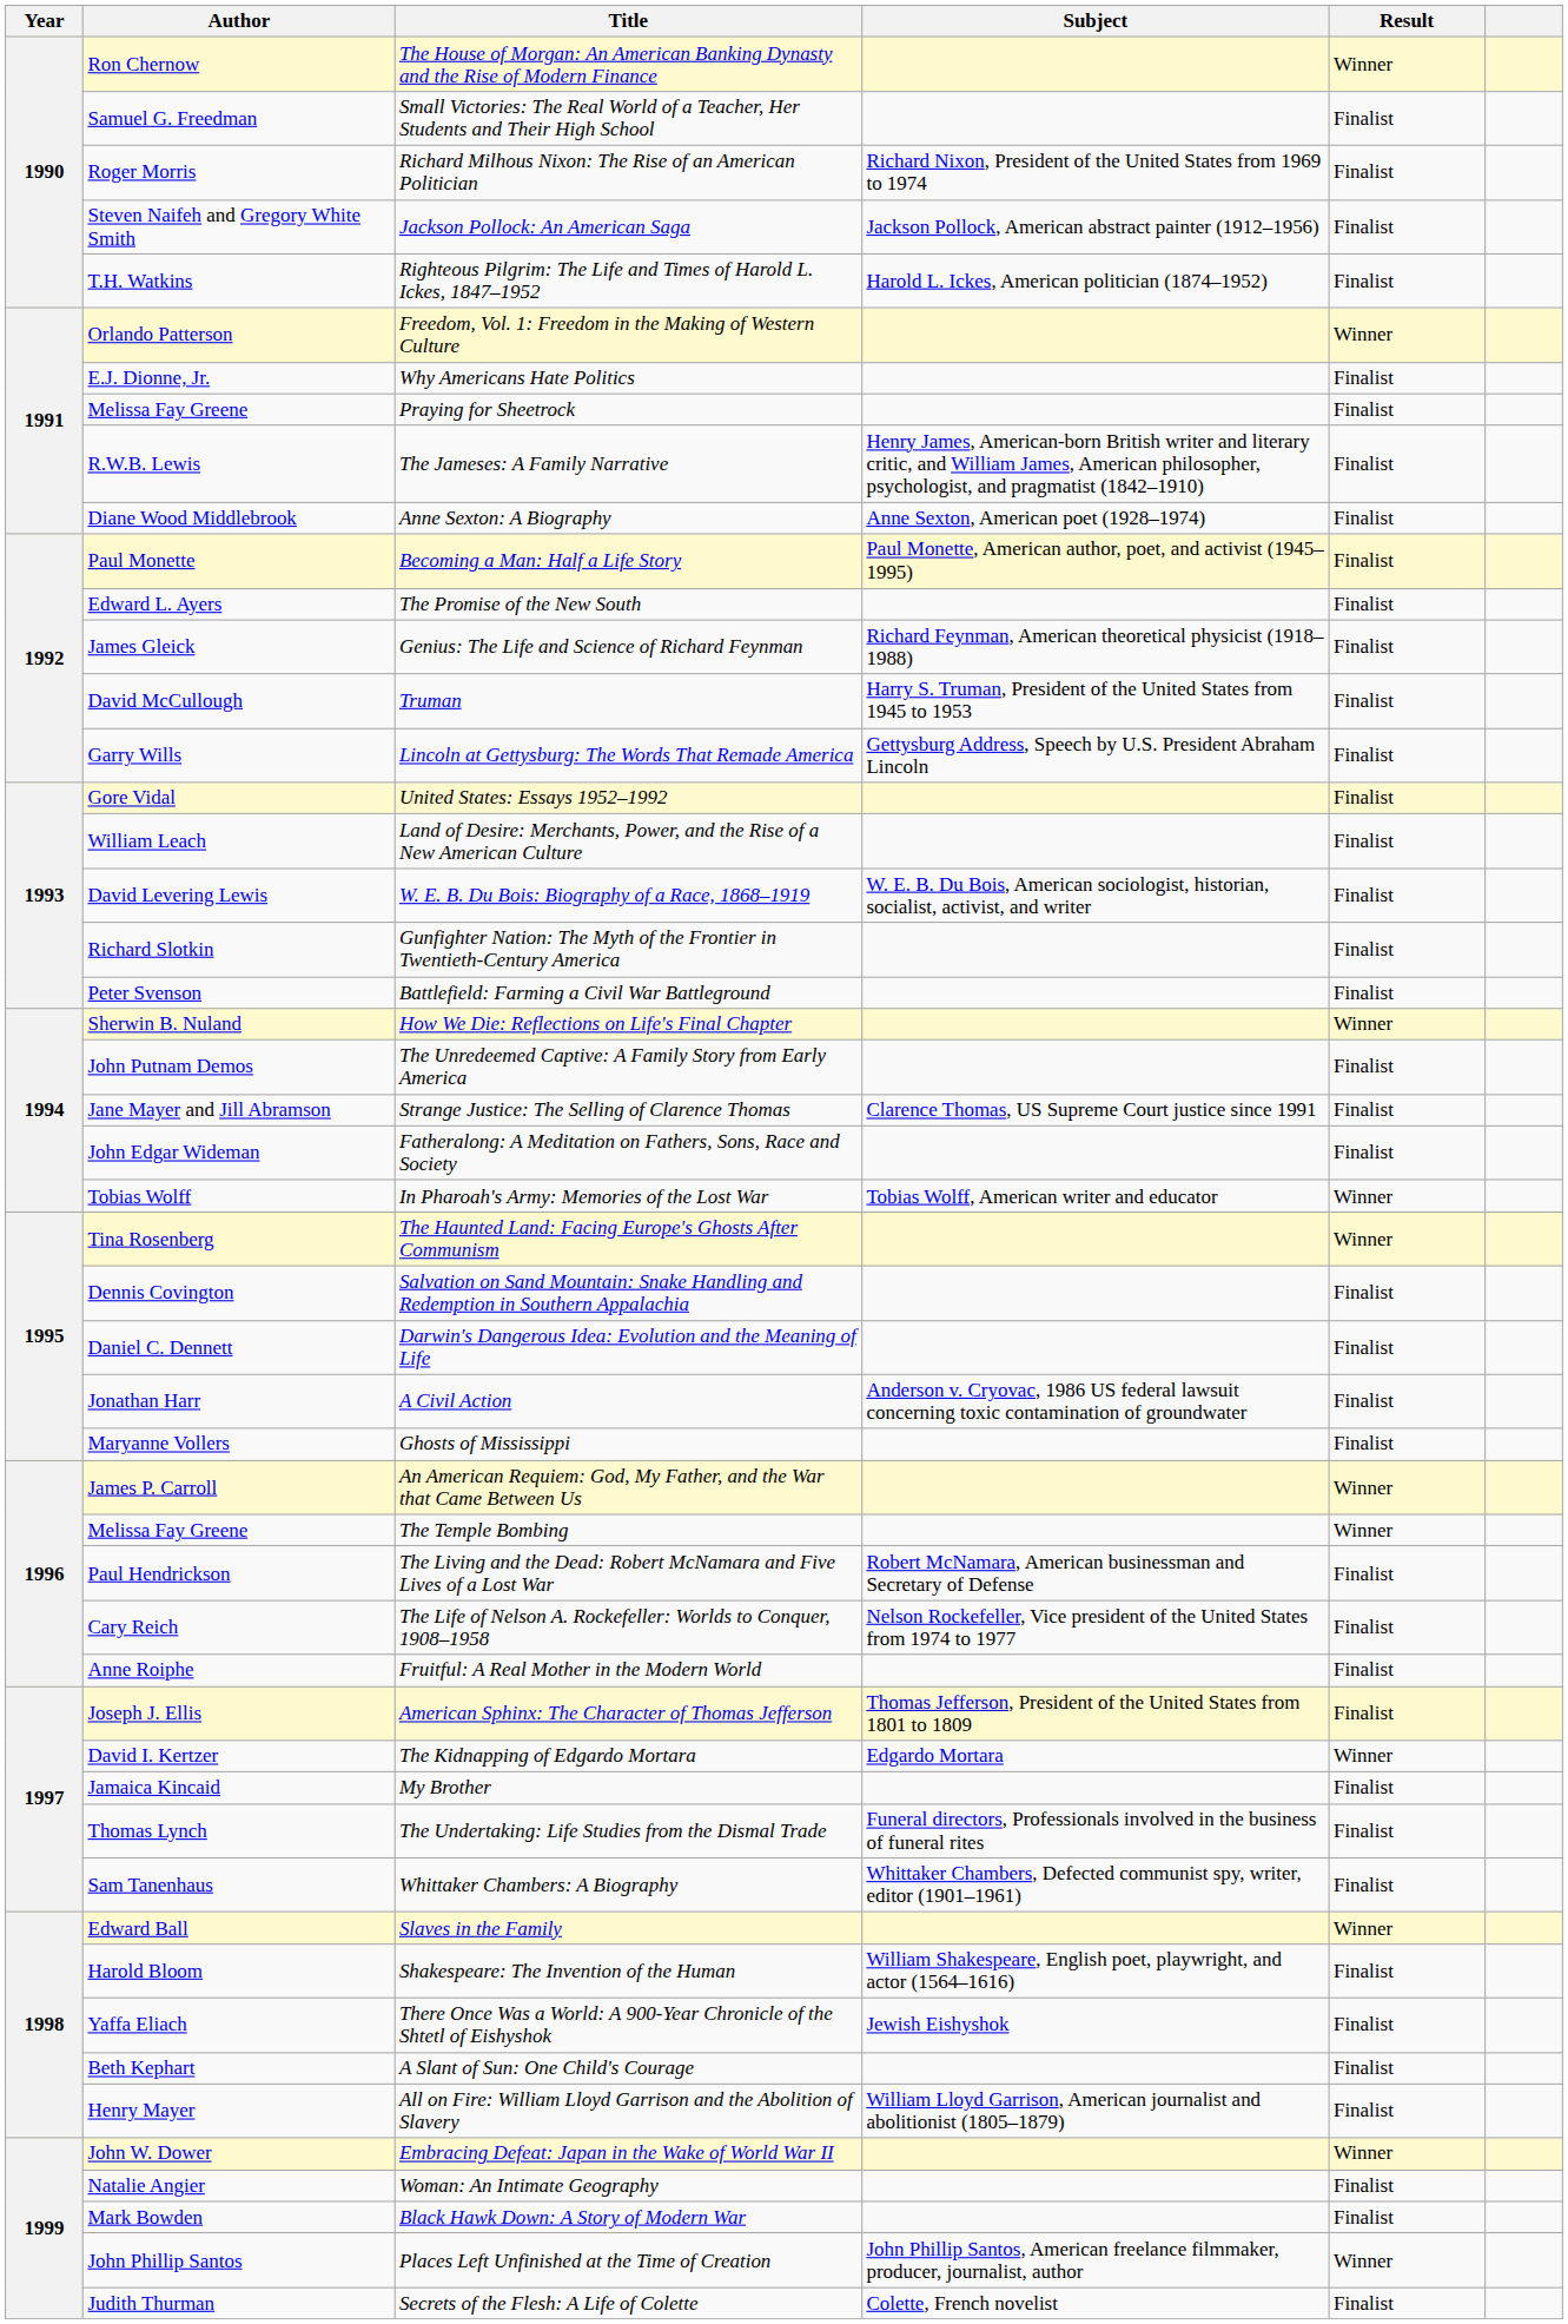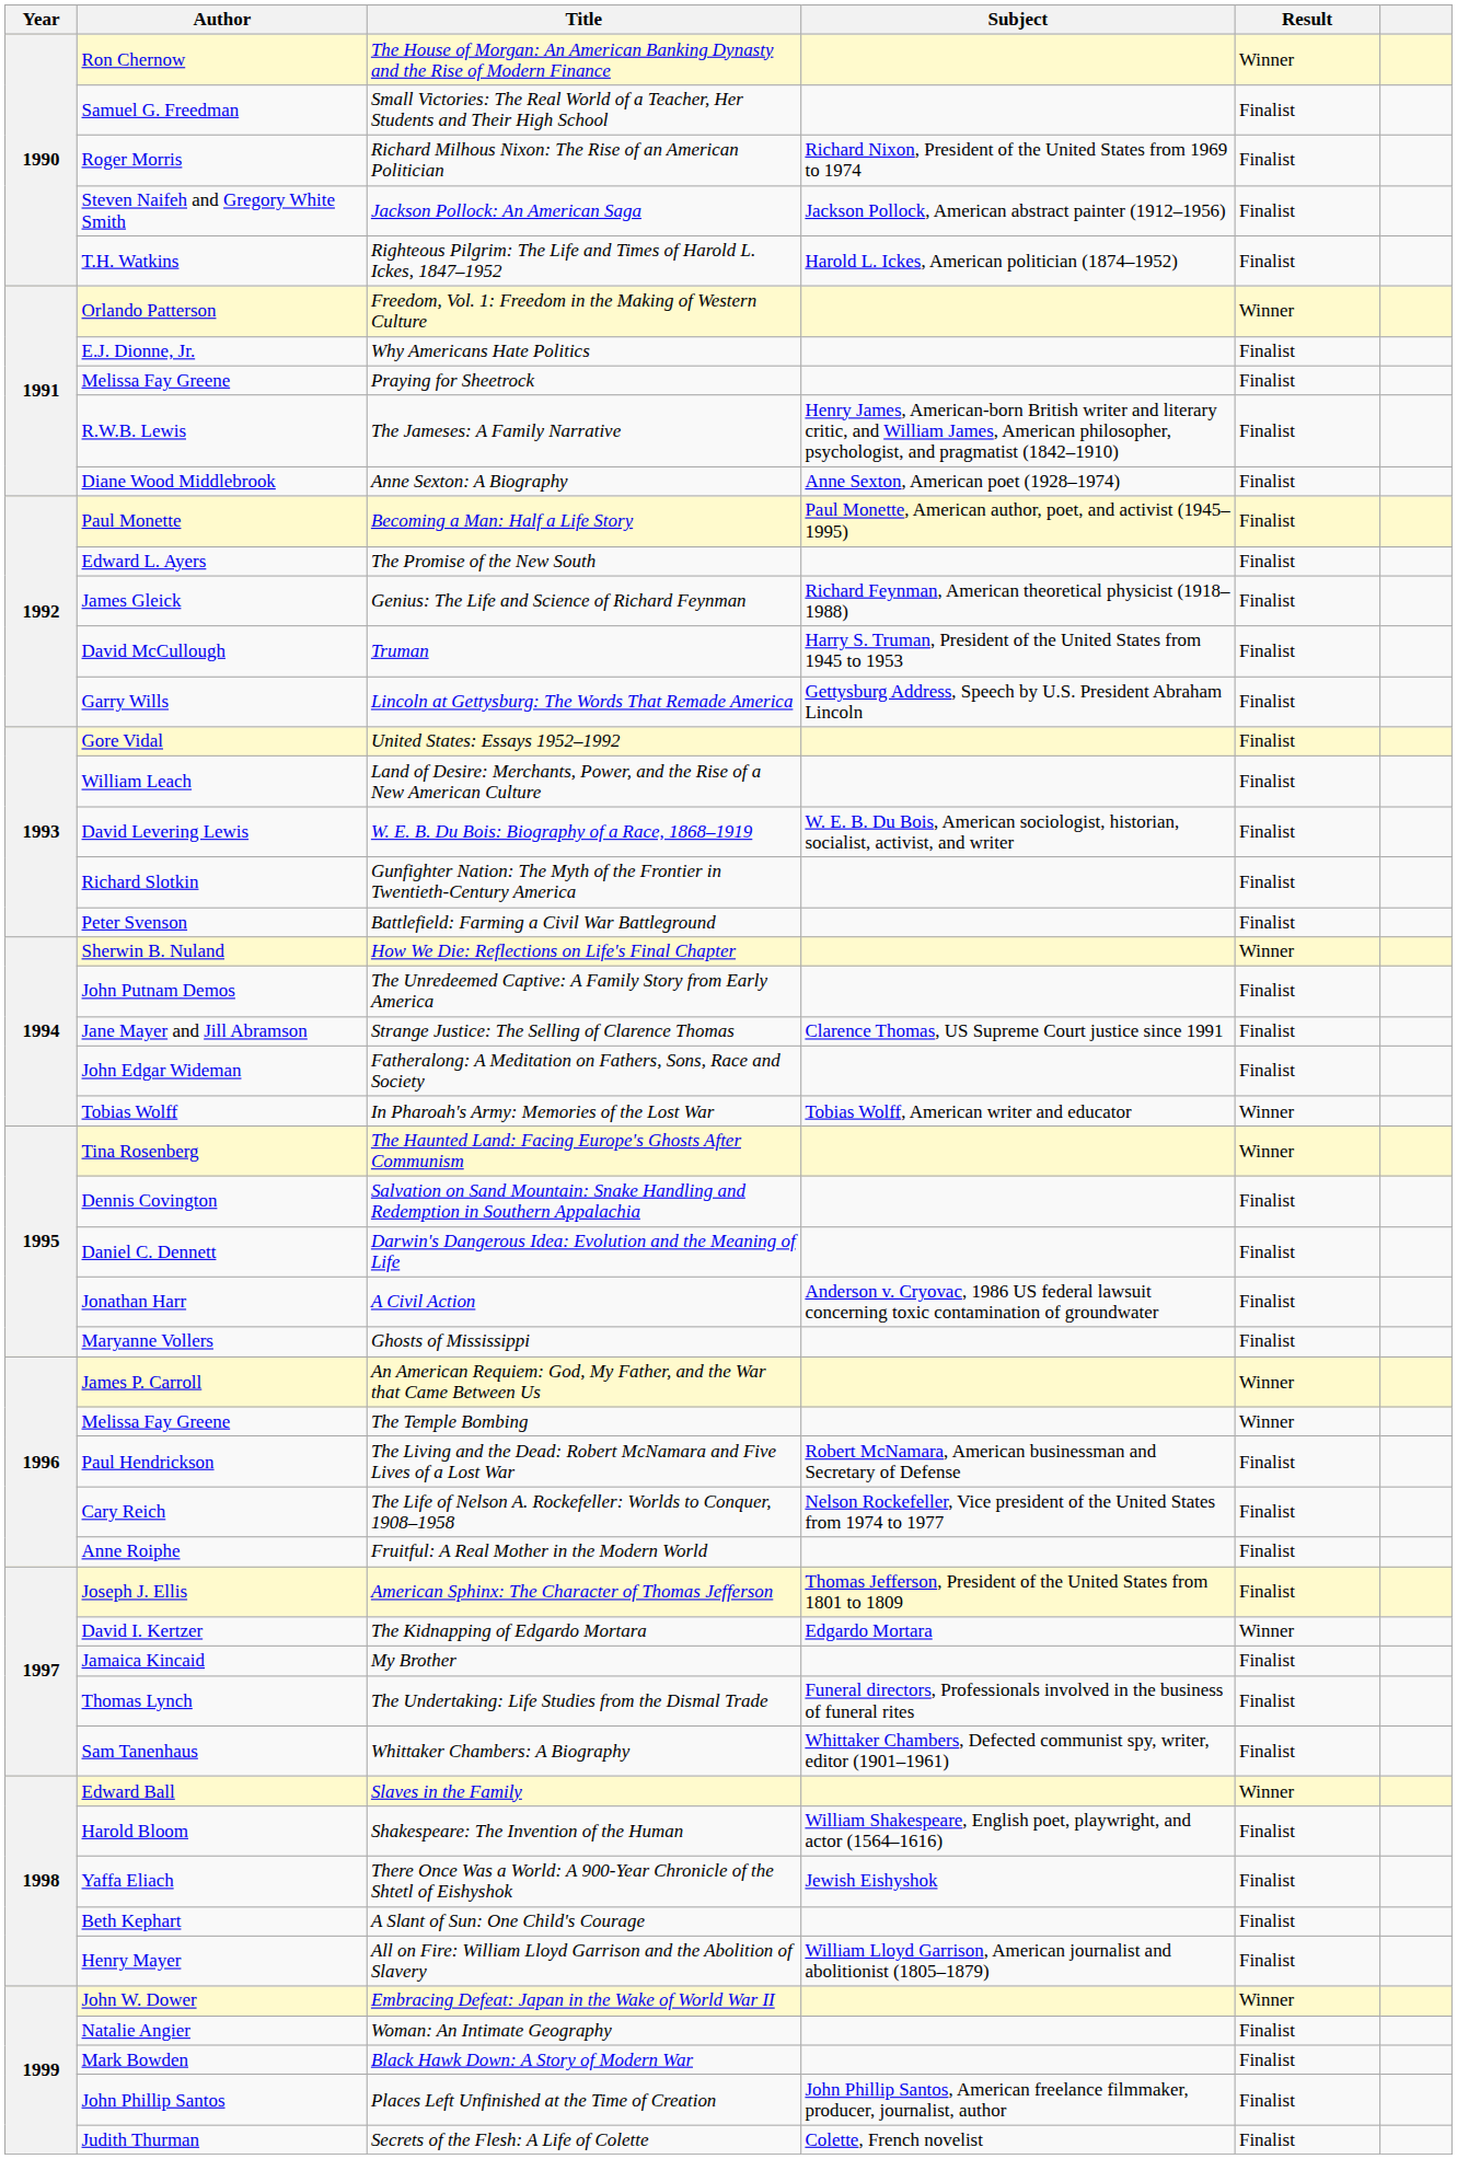 <table class="wikitable">
 <tr>
 <th scope="col" width="5%">Year</th>
 <th scope="col" width="20%">Author</th>
 <th scope="col" width="30%">Title</th>
 <th scope="col" width="30%">Subject</th>
 <th scope="col" width="10%">Result</th>
 <th scope="col" width="5%"></th>
 </tr>
 <tr style=background:LemonChiffon; color:black>
 <th rowspan="5">1990</th>
 <td><a href='#'>Ron Chernow</a></td>
 <td><em><a href='#'>The House of Morgan: An American Banking Dynasty and the Rise of Modern Finance</a></em></td>
 <td></td>
 <td>Winner</td>
 <td></td>
 </tr>
 <tr>
 <td><a href='#'>Samuel G. Freedman</a></td>
 <td><em>Small Victories: The Real World of a Teacher, Her Students and Their High School</em></td>
 <td></td>
 <td>Finalist</td>
 <td></td>
 </tr>
 <tr>
 <td><a href='#'>Roger Morris</a></td>
 <td><em>Richard Milhous Nixon: The Rise of an American Politician</em></td>
 <td><a href='#'>Richard Nixon</a>, President of the United States from 1969 to 1974</td>
 <td>Finalist</td>
 <td></td>
 </tr>
 <tr>
 <td><a href='#'>Steven Naifeh</a> and <a href='#'>Gregory White Smith</a></td>
 <td><em><a href='#'>Jackson Pollock: An American Saga</a></em></td>
 <td><a href='#'>Jackson Pollock</a>, American abstract painter (1912–1956)</td>
 <td>Finalist</td>
 <td></td>
 </tr>
 <tr>
 <td><a href='#'>T.H. Watkins</a></td>
 <td><em>Righteous Pilgrim: The Life and Times of Harold L. Ickes, 1847–1952</em></td>
 <td><a href='#'>Harold L. Ickes</a>, American politician (1874–1952)</td>
 <td>Finalist</td>
 <td></td>
 </tr>
 <tr style=background:LemonChiffon; color:black>
 <th rowspan="5">1991</th>
 <td><a href='#'>Orlando Patterson</a></td>
 <td><em>Freedom, Vol. 1: Freedom in the Making of Western Culture</em></td>
 <td></td>
 <td>Winner</td>
 <td></td>
 </tr>
 <tr>
 <td><a href='#'>E.J. Dionne, Jr.</a></td>
 <td><em>Why Americans Hate Politics</em></td>
 <td></td>
 <td>Finalist</td>
 <td></td>
 </tr>
 <tr>
 <td><a href='#'>Melissa Fay Greene</a></td>
 <td><em>Praying for Sheetrock</em></td>
 <td></td>
 <td>Finalist</td>
 <td></td>
 </tr>
 <tr>
 <td><a href='#'>R.W.B. Lewis</a></td>
 <td><em>The Jameses: A Family Narrative</em></td>
 <td><a href='#'>Henry James</a>, American-born British writer and literary critic, and <a href='#'>William James</a>, American philosopher, psychologist, and pragmatist (1842–1910)</td>
 <td>Finalist</td>
 <td></td>
 </tr>
 <tr>
 <td><a href='#'>Diane Wood Middlebrook</a></td>
 <td><em>Anne Sexton: A Biography</em></td>
 <td><a href='#'>Anne Sexton</a>, American poet (1928–1974)</td>
 <td>Finalist</td>
 <td></td>
 </tr>
 <tr style=background:LemonChiffon; color:black>
 <th rowspan="5">1992</th>
 <td><a href='#'>Paul Monette</a></td>
 <td><em><a href='#'>Becoming a Man: Half a Life Story</a></em></td>
 <td><a href='#'>Paul Monette</a>, American author, poet, and activist (1945–1995)</td>
 <td>Finalist</td>
 <td></td>
 </tr>
 <tr>
 <td><a href='#'>Edward L. Ayers</a></td>
 <td><em>The Promise of the New South</em></td>
 <td></td>
 <td>Finalist</td>
 <td></td>
 </tr>
 <tr>
 <td><a href='#'>James Gleick</a></td>
 <td><em>Genius: The Life and Science of Richard Feynman</em></td>
 <td><a href='#'>Richard Feynman</a>, American theoretical physicist (1918–1988)</td>
 <td>Finalist</td>
 <td></td>
 </tr>
 <tr>
 <td><a href='#'>David McCullough</a></td>
 <td><em><a href='#'>Truman</a></em></td>
 <td><a href='#'>Harry S. Truman</a>, President of the United States from 1945 to 1953</td>
 <td>Finalist</td>
 <td></td>
 </tr>
 <tr>
 <td><a href='#'>Garry Wills</a></td>
 <td><em><a href='#'>Lincoln at Gettysburg: The Words That Remade America</a></em></td>
 <td><a href='#'>Gettysburg Address</a>, Speech by U.S. President Abraham Lincoln</td>
 <td>Finalist</td>
 <td></td>
 </tr>
 <tr style=background:LemonChiffon; color:black>
 <th rowspan="5">1993</th>
 <td><a href='#'>Gore Vidal</a></td>
 <td><em>United States: Essays 1952–1992</em></td>
 <td></td>
 <td>Finalist</td>
 <td></td>
 </tr>
 <tr>
 <td><a href='#'>William Leach</a></td>
 <td><em>Land of Desire: Merchants, Power, and the Rise of a New American Culture</em></td>
 <td></td>
 <td>Finalist</td>
 <td></td>
 </tr>
 <tr>
 <td><a href='#'>David Levering Lewis</a></td>
 <td><em><a href='#'>W. E. B. Du Bois: Biography of a Race, 1868–1919</a></em></td>
 <td><a href='#'>W. E. B. Du Bois</a>, American sociologist, historian, socialist, activist, and writer</td>
 <td>Finalist</td>
 <td></td>
 </tr>
 <tr>
 <td><a href='#'>Richard Slotkin</a></td>
 <td><em>Gunfighter Nation: The Myth of the Frontier in Twentieth-Century America</em></td>
 <td></td>
 <td>Finalist</td>
 <td></td>
 </tr>
 <tr>
 <td><a href='#'>Peter Svenson</a></td>
 <td><em>Battlefield: Farming a Civil War Battleground</em></td>
 <td></td>
 <td>Finalist</td>
 <td></td>
 </tr>
 <tr style=background:LemonChiffon; color:black>
 <th rowspan="5">1994</th>
 <td><a href='#'>Sherwin B. Nuland</a></td>
 <td><em><a href='#'>How We Die: Reflections on Life's Final Chapter</a></em></td>
 <td></td>
 <td>Winner</td>
 <td></td>
 </tr>
 <tr>
 <td><a href='#'>John Putnam Demos</a></td>
 <td><em>The Unredeemed Captive: A Family Story from Early America</em></td>
 <td></td>
 <td>Finalist</td>
 <td></td>
 </tr>
 <tr>
 <td><a href='#'>Jane Mayer</a> and <a href='#'>Jill Abramson</a></td>
 <td><em>Strange Justice: The Selling of Clarence Thomas</em></td>
 <td><a href='#'>Clarence Thomas</a>, US Supreme Court justice since 1991</td>
 <td>Finalist</td>
 <td></td>
 </tr>
 <tr>
 <td><a href='#'>John Edgar Wideman</a></td>
 <td><em>Fatheralong: A Meditation on Fathers, Sons, Race and Society</em></td>
 <td></td>
 <td>Finalist</td>
 <td></td>
 </tr>
 <tr>
 <td><a href='#'>Tobias Wolff</a></td>
 <td><em>In Pharoah's Army: Memories of the Lost War</em></td>
 <td><a href='#'>Tobias Wolff</a>, American writer and educator</td>
 <td>Winner</td>
 <td></td>
 </tr>
 <tr style=background:LemonChiffon; color:black>
 <th rowspan="5">1995</th>
 <td><a href='#'>Tina Rosenberg</a></td>
 <td><em><a href='#'>The Haunted Land: Facing Europe's Ghosts After Communism</a></em></td>
 <td></td>
 <td>Winner</td>
 <td></td>
 </tr>
 <tr>
 <td><a href='#'>Dennis Covington</a></td>
 <td><em><a href='#'>Salvation on Sand Mountain: Snake Handling and Redemption in Southern Appalachia</a></em></td>
 <td></td>
 <td>Finalist</td>
 <td></td>
 </tr>
 <tr>
 <td><a href='#'>Daniel C. Dennett</a></td>
 <td><em><a href='#'>Darwin's Dangerous Idea: Evolution and the Meaning of Life</a></em></td>
 <td></td>
 <td>Finalist</td>
 <td></td>
 </tr>
 <tr>
 <td><a href='#'>Jonathan Harr</a></td>
 <td><em><a href='#'>A Civil Action</a></em></td>
 <td><a href='#'>Anderson v. Cryovac</a>, 1986 US federal lawsuit concerning toxic contamination of groundwater</td>
 <td>Finalist</td>
 <td></td>
 </tr>
 <tr>
 <td><a href='#'>Maryanne Vollers</a></td>
 <td><em>Ghosts of Mississippi</em></td>
 <td></td>
 <td>Finalist</td>
 <td></td>
 </tr>
 <tr style=background:LemonChiffon; color:black>
 <th rowspan="5">1996</th>
 <td><a href='#'>James P. Carroll</a></td>
 <td><em>An American Requiem: God, My Father, and the War that Came Between Us</em></td>
 <td></td>
 <td>Winner</td>
 <td></td>
 </tr>
 <tr>
 <td><a href='#'>Melissa Fay Greene</a></td>
 <td><em>The Temple Bombing</em></td>
 <td></td>
 <td>Winner</td>
 <td></td>
 </tr>
 <tr>
 <td><a href='#'>Paul Hendrickson</a></td>
 <td><em>The Living and the Dead: Robert McNamara and Five Lives of a Lost War</em></td>
 <td><a href='#'>Robert McNamara</a>, American businessman and Secretary of Defense</td>
 <td>Finalist</td>
 <td></td>
 </tr>
 <tr>
 <td><a href='#'>Cary Reich</a></td>
 <td><em>The Life of Nelson A. Rockefeller: Worlds to Conquer, 1908–1958</em></td>
 <td><a href='#'>Nelson Rockefeller</a>, Vice president of the United States from 1974 to 1977</td>
 <td>Finalist</td>
 <td></td>
 </tr>
 <tr>
 <td><a href='#'>Anne Roiphe</a></td>
 <td><em>Fruitful: A Real Mother in the Modern World</em></td>
 <td></td>
 <td>Finalist</td>
 <td></td>
 </tr>
 <tr style=background:LemonChiffon; color:black>
 <th rowspan="5">1997</th>
 <td><a href='#'>Joseph J. Ellis</a></td>
 <td><em><a href='#'>American Sphinx: The Character of Thomas Jefferson</a></em></td>
 <td><a href='#'>Thomas Jefferson</a>, President of the United States from 1801 to 1809</td>
 <td>Finalist</td>
 <td></td>
 </tr>
 <tr>
 <td><a href='#'>David I. Kertzer</a></td>
 <td><em>The Kidnapping of Edgardo Mortara</em></td>
 <td><a href='#'>Edgardo Mortara</a></td>
 <td>Winner</td>
 <td></td>
 </tr>
 <tr>
 <td><a href='#'>Jamaica Kincaid</a></td>
 <td><em>My Brother</em></td>
 <td></td>
 <td>Finalist</td>
 <td></td>
 </tr>
 <tr>
 <td><a href='#'>Thomas Lynch</a></td>
 <td><em>The Undertaking: Life Studies from the Dismal Trade</em></td>
 <td><a href='#'>Funeral directors</a>, Professionals involved in the business of funeral rites</td>
 <td>Finalist</td>
 <td></td>
 </tr>
 <tr>
 <td><a href='#'>Sam Tanenhaus</a></td>
 <td><em>Whittaker Chambers: A Biography</em></td>
 <td><a href='#'>Whittaker Chambers</a>, Defected communist spy, writer, editor (1901–1961)</td>
 <td>Finalist</td>
 <td></td>
 </tr>
 <tr style=background:LemonChiffon; color:black>
 <th rowspan="5">1998</th>
 <td><a href='#'>Edward Ball</a></td>
 <td><em><a href='#'>Slaves in the Family</a></em></td>
 <td></td>
 <td>Winner</td>
 <td></td>
 </tr>
 <tr>
 <td><a href='#'>Harold Bloom</a></td>
 <td><em>Shakespeare: The Invention of the Human</em></td>
 <td><a href='#'>William Shakespeare</a>, English poet, playwright, and actor (1564–1616)</td>
 <td>Finalist</td>
 <td></td>
 </tr>
 <tr>
 <td><a href='#'>Yaffa Eliach</a></td>
 <td><em>There Once Was a World: A 900-Year Chronicle of the Shtetl of Eishyshok</em></td>
 <td><a href='#'>Jewish Eishyshok</a></td>
 <td>Finalist</td>
 <td></td>
 </tr>
 <tr>
 <td><a href='#'>Beth Kephart</a></td>
 <td><em>A Slant of Sun: One Child's Courage</em></td>
 <td></td>
 <td>Finalist</td>
 <td></td>
 </tr>
 <tr>
 <td><a href='#'>Henry Mayer</a></td>
 <td><em>All on Fire: William Lloyd Garrison and the Abolition of Slavery</em></td>
 <td><a href='#'>William Lloyd Garrison</a>, American journalist and abolitionist (1805–1879)</td>
 <td>Finalist</td>
 <td></td>
 </tr>
 <tr style=background:LemonChiffon; color:black>
 <th rowspan="5">1999</th>
 <td><a href='#'>John W. Dower</a></td>
 <td><em><a href='#'>Embracing Defeat: Japan in the Wake of World War II</a></em></td>
 <td></td>
 <td>Winner</td>
 <td></td>
 </tr>
 <tr>
 <td><a href='#'>Natalie Angier</a></td>
 <td><em>Woman: An Intimate Geography</em></td>
 <td></td>
 <td>Finalist</td>
 <td></td>
 </tr>
 <tr>
 <td><a href='#'>Mark Bowden</a></td>
 <td><em><a href='#'>Black Hawk Down: A Story of Modern War</a></em></td>
 <td></td>
 <td>Finalist</td>
 <td></td>
 </tr>
 <tr>
 <td><a href='#'>John Phillip Santos</a></td>
 <td><em>Places Left Unfinished at the Time of Creation</em></td>
 <td><a href='#'>John Phillip Santos</a>, American freelance filmmaker, producer, journalist, author</td>
-<td>Winner</td>
+<td>Finalist</td>
 <td></td>
 </tr>
 <tr>
 <td><a href='#'>Judith Thurman</a></td>
 <td><em>Secrets of the Flesh: A Life of Colette</em></td>
 <td><a href='#'>Colette</a>, French novelist</td>
 <td>Finalist</td>
 <td></td>
 </tr>
 </table>
